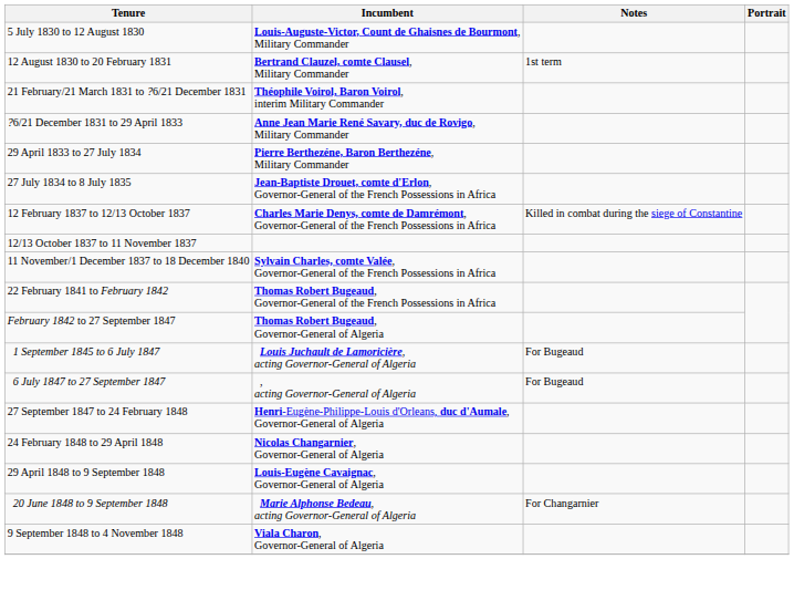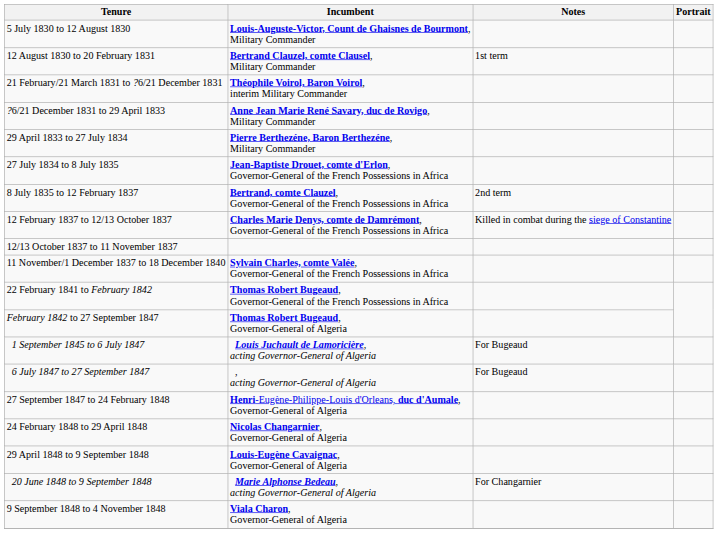 <table class="wikitable">
 <tr align=left>
 <th>Tenure</th>
 <th>Incumbent</th>
 <th>Notes</th>
 <th width=50px>Portrait</th>
 </tr>
 <tr valign=top>
 <td>5 July 1830 to 12 August 1830</td>
 <td><strong><a href='#'>Louis-Auguste-Victor, Count de Ghaisnes de Bourmont</a></strong>, <br>Military Commander</td>
 <td></td>
 <td></td>
 </tr>
 <tr valign=top>
 <td>12 August 1830 to 20 February 1831</td>
 <td><a href='#'> <strong>Bertrand Clauzel, comte Clausel</strong></a>, <br>Military Commander</td>
 <td>1st term</td>
 <td></td>
 </tr>
 <tr valign=top>
 <td>21 February/21 March 1831 to <em>?</em>6/21 December 1831</td>
 <td><strong><a href='#'>Théophile Voirol, Baron Voirol</a></strong>, <br>interim Military Commander</td>
 <td></td>
 <td></td>
 </tr>
 <tr valign=top>
 <td><em>?</em>6/21 December 1831 to 29 April 1833</td>
 <td><strong><a href='#'>Anne Jean Marie René Savary, duc de Rovigo</a></strong>, <br>Military Commander</td>
 <td></td>
 <td></td>
 </tr>
 <tr valign=top>
 <td>29 April 1833 to 27 July 1834</td>
 <td><a href='#'> <strong>Pierre Berthezéne, Baron Berthezéne</strong></a>, <br>Military Commander</td>
 <td></td>
 <td></td>
 </tr>
 <tr valign=top>
 <td>27 July 1834 to 8 July 1835</td>
 <td><strong><a href='#'>Jean-Baptiste Drouet, comte d'Erlon</a></strong>, <br>Governor-General of the French Possessions in Africa</td>
 <td></td>
+<td></td>
+</tr>
+<tr valign=top>
+<td>8 July 1835 to 12 February 1837</td>
+<td><strong><a href='#'>Bertrand, comte Clauzel</a></strong>, <br>Governor-General of the French Possessions in Africa</td>
+<td>2nd term</td>
 <td></td>
 </tr>
 <tr valign=top>
 <td>12 February 1837 to 12/13 October 1837</td>
 <td><strong><a href='#'>Charles Marie Denys, comte de Damrémont</a></strong>, <br>Governor-General of the French Possessions in Africa</td>
 <td>Killed in combat during the <a href='#'>siege of Constantine</a></td>
 <td></td>
 </tr>
 <tr valign=top>
 <td>12/13 October 1837 to 11 November 1837</td>
 <td></td>
 <td></td>
 </tr>
 <tr valign=top>
 <td>11 November/1 December 1837 to 18 December 1840</td>
 <td><strong><a href='#'>Sylvain Charles, comte Valée</a></strong>, <br>Governor-General of the French Possessions in Africa</td>
 <td></td>
 <td></td>
 </tr>
 <tr valign=top>
 <td>22 February 1841 to <em>February 1842</em></td>
 <td><strong><a href='#'>Thomas Robert Bugeaud</a></strong>, <br>Governor-General of the French Possessions in Africa</td>
 <td></td>
 <td rowspan="2"></td>
 </tr>
 <tr valign=top>
 <td><em>February 1842</em> to 27 September 1847</td>
 <td><strong><a href='#'>Thomas Robert Bugeaud</a></strong>, <br>Governor-General of Algeria</td>
 <td></td>
 </tr>
 <tr valign=top>
 <td>  <em>1 September 1845 to 6 July 1847</em></td>
 <td>  <strong><em><a href='#'>Louis Juchault de Lamoricière</a></em></strong>, <br><em>acting Governor-General of Algeria</em></td>
 <td>For Bugeaud</td>
 <td></td>
 </tr>
 <tr valign=top>
 <td>  <em>6 July 1847 to 27 September 1847</em></td>
 <td>  <strong><em></em></strong>, <br><em>acting Governor-General of Algeria</em></td>
 <td>For Bugeaud</td>
 <td></td>
 </tr>
 <tr valign=top>
 <td>27 September 1847 to 24 February 1848</td>
 <td><a href='#'><strong>Henri</strong>-Eugène-Philippe-Louis d'Orleans, <strong>duc d'Aumale</strong></a>, <br>Governor-General of Algeria</td>
 <td></td>
 <td></td>
 </tr>
 <tr valign=top>
 <td>24 February 1848 to 29 April 1848</td>
 <td><strong><a href='#'>Nicolas Changarnier</a></strong>, <br>Governor-General of Algeria</td>
 <td></td>
 <td></td>
 </tr>
 <tr valign=top>
 <td>29 April 1848 to 9 September 1848</td>
 <td><strong><a href='#'>Louis-Eugène Cavaignac</a></strong>, <br>Governor-General of Algeria</td>
 <td></td>
 <td></td>
 </tr>
 <tr valign=top>
 <td>  <em>20 June 1848 to 9 September 1848</em></td>
 <td>  <strong><em><a href='#'>Marie Alphonse Bedeau</a></em></strong>, <br><em>acting Governor-General of Algeria</em></td>
 <td>For Changarnier</td>
 <td></td>
 </tr>
 <tr valign=top>
 <td>9 September 1848 to 4 November 1848</td>
 <td><strong><a href='#'>Viala Charon</a></strong>, <br>Governor-General of Algeria</td>
 <td></td>
 <td></td>
 </tr>
 <tr valign=top>
 </tr>
 </table>
